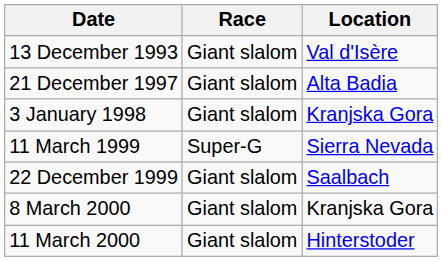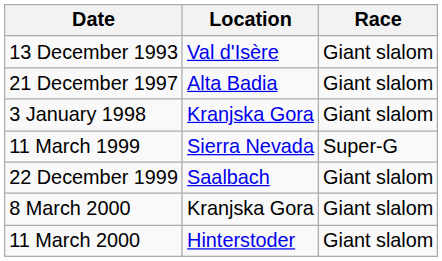 <table class="wikitable">
 <tr>
 <th>Date</th>
+<th>Location</th>
 <th>Race</th>
-<th>Location</th>
 </tr>
 <tr>
 <td>13 December 1993</td>
+<td> <a href='#'>Val d'Isère</a></td>
 <td>Giant slalom</td>
-<td> <a href='#'>Val d'Isère</a></td>
 </tr>
 <tr>
 <td>21 December 1997</td>
+<td> <a href='#'>Alta Badia</a></td>
 <td>Giant slalom</td>
-<td> <a href='#'>Alta Badia</a></td>
 </tr>
 <tr>
 <td>3 January 1998</td>
+<td> <a href='#'>Kranjska Gora</a></td>
 <td>Giant slalom</td>
-<td> <a href='#'>Kranjska Gora</a></td>
 </tr>
 <tr>
 <td>11 March 1999</td>
+<td> <a href='#'>Sierra Nevada</a></td>
 <td>Super-G</td>
-<td> <a href='#'>Sierra Nevada</a></td>
 </tr>
 <tr>
 <td>22 December 1999</td>
+<td> <a href='#'>Saalbach</a></td>
 <td>Giant slalom</td>
-<td> <a href='#'>Saalbach</a></td>
 </tr>
 <tr>
 <td>8 March 2000</td>
+<td> Kranjska Gora</td>
 <td>Giant slalom</td>
-<td> Kranjska Gora</td>
 </tr>
 <tr>
 <td>11 March 2000</td>
+<td> <a href='#'>Hinterstoder</a></td>
 <td>Giant slalom</td>
-<td> <a href='#'>Hinterstoder</a></td>
 </tr>
 </table>
